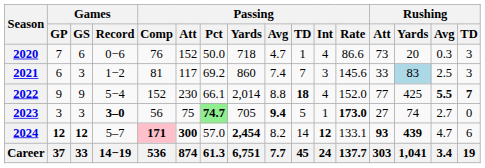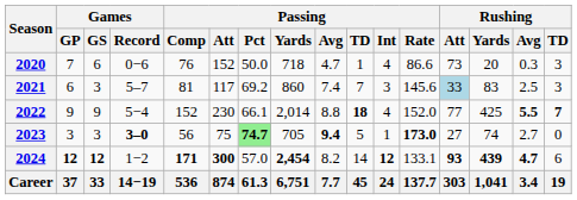 <table class="wikitable" style="text-align:center;">
 <tr>
 <th rowspan="2">Season</th>
 <th colspan="3">Games</th>
 <th colspan="8">Passing</th>
 <th colspan="5">Rushing</th>
 </tr>
 <tr>
 <th>GP</th>
 <th>GS</th>
 <th>Record</th>
 <th>Comp</th>
 <th>Att</th>
 <th>Pct</th>
 <th>Yards</th>
 <th>Avg</th>
 <th>TD</th>
 <th>Int</th>
 <th>Rate</th>
 <th>Att</th>
 <th>Yards</th>
 <th>Avg</th>
 <th>TD</th>
 </tr>
 <tr>
 <th><a href='#'>2020</a></th>
 <td>7</td>
 <td>6</td>
 <td>0−6</td>
 <td>76</td>
 <td>152</td>
 <td>50.0</td>
 <td>718</td>
 <td>4.7</td>
 <td>1</td>
 <td>4</td>
 <td>86.6</td>
 <td>73</td>
 <td>20</td>
 <td>0.3</td>
 <td>3</td>
 </tr>
 <tr>
 <th><a href='#'>2021</a></th>
 <td>6</td>
 <td>3</td>
-<td>1−2</td>
+<td>5–7</td>
 <td>81</td>
 <td>117</td>
 <td>69.2</td>
 <td>860</td>
 <td>7.4</td>
 <td>7</td>
 <td>3</td>
 <td>145.6</td>
-<td>33</td>
-<td style="background: lightblue;">83</td>
+<td style="background: lightblue;">33</td>
+<td>83</td>
 <td>2.5</td>
 <td>3</td>
 </tr>
 <tr>
 <th><a href='#'>2022</a></th>
 <td>9</td>
 <td>9</td>
 <td>5−4</td>
 <td>152</td>
 <td>230</td>
 <td>66.1</td>
 <td>2,014</td>
 <td>8.8</td>
 <td><strong>18</strong></td>
 <td>4</td>
 <td>152.0</td>
 <td>77</td>
 <td>425</td>
 <td><strong>5.5</strong></td>
 <td><strong>7</strong></td>
 </tr>
 <tr>
 <th><a href='#'>2023</a></th>
 <td>3</td>
 <td>3</td>
 <td><strong>3–0</strong></td>
 <td>56</td>
 <td>75</td>
 <td style="background: lightgreen;"><strong>74.7</strong></td>
 <td>705</td>
 <td><strong>9.4</strong></td>
 <td>5</td>
 <td>1</td>
 <td><strong>173.0</strong></td>
 <td>27</td>
 <td>74</td>
 <td>2.7</td>
 <td>0</td>
 </tr>
 <tr>
 <th><a href='#'>2024</a></th>
 <td><strong>12</strong></td>
 <td><strong>12</strong></td>
-<td>5–7</td>
-<td style="background: pink;"><strong>171</strong></td>
+<td>1−2</td>
+<td><strong>171</strong></td>
 <td><strong>300</strong></td>
 <td>57.0</td>
 <td><strong>2,454</strong></td>
 <td>8.2</td>
 <td>14</td>
 <td><strong>12</strong></td>
 <td>133.1</td>
 <td><strong>93</strong></td>
 <td><strong>439</strong></td>
-<td>4.7</td>
+<td><strong>4.7</strong></td>
 <td>6</td>
 </tr>
 <tr>
 <th>Career</th>
 <th>37</th>
 <th>33</th>
 <th>14−19</th>
 <th>536</th>
 <th>874</th>
 <th>61.3</th>
 <th>6,751</th>
 <th>7.7</th>
 <th>45</th>
 <th>24</th>
 <th>137.7</th>
 <th>303</th>
 <th>1,041</th>
 <th>3.4</th>
 <th>19</th>
 </tr>
 </table>
